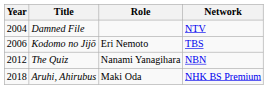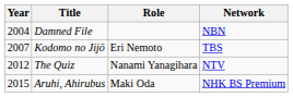 <table class="wikitable">
 <tr>
 <th>Year</th>
 <th>Title</th>
 <th>Role</th>
 <th>Network</th>
 </tr>
 <tr>
 <td>2004</td>
 <td><em>Damned File</em></td>
 <td></td>
-<td><a href='#'>NTV</a></td>
+<td><a href='#'>NBN</a></td>
 </tr>
 <tr>
-<td>2006</td>
+<td>2007</td>
 <td><em>Kodomo no Jijō</em></td>
 <td>Eri Nemoto</td>
 <td><a href='#'>TBS</a></td>
 </tr>
 <tr>
 <td>2012</td>
 <td><em>The Quiz</em></td>
 <td>Nanami Yanagihara</td>
-<td><a href='#'>NBN</a></td>
+<td><a href='#'>NTV</a></td>
 </tr>
 <tr>
-<td>2018</td>
+<td>2015</td>
 <td><em>Aruhi, Ahirubus</em></td>
 <td>Maki Oda</td>
 <td><a href='#'>NHK BS Premium</a></td>
 </tr>
 </table>
